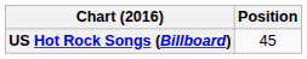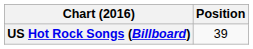 <table class="wikitable plainrowheaders" style="text-align: center">
 <tr>
 <th scope="col">Chart (2016)</th>
 <th scope="col">Position</th>
 </tr>
 <tr>
 <th scope="row">US <a href='#'>Hot Rock Songs</a> (<em><a href='#'>Billboard</a></em>)</th>
-<td style="text-align:center;">45</td>
+<td style="text-align:center;">39</td>
 </tr>
 </table>
